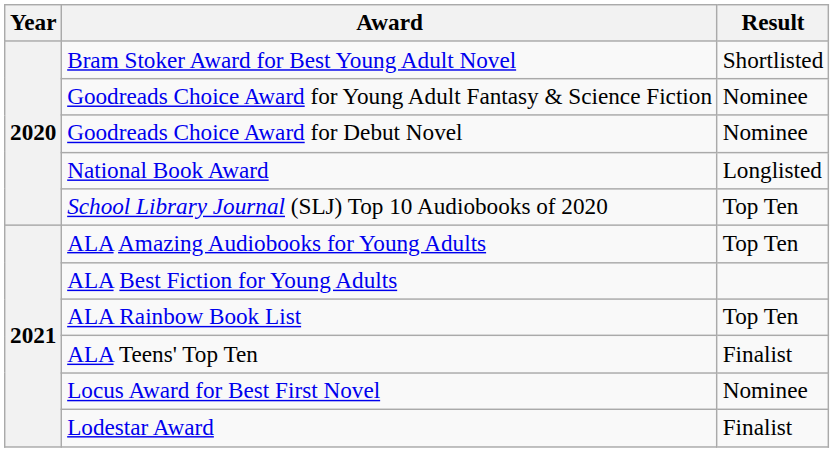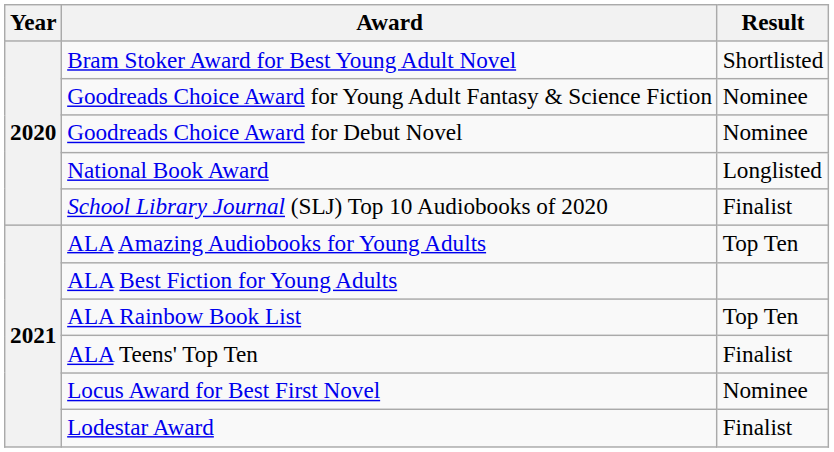 <table class="wikitable">
 <tr>
 <th>Year</th>
 <th>Award</th>
 <th>Result</th>
 </tr>
 <tr>
 <th rowspan="5">2020</th>
 <td><a href='#'>Bram Stoker Award for Best Young Adult Novel</a></td>
 <td>Shortlisted</td>
 </tr>
 <tr>
 <td><a href='#'>Goodreads Choice Award</a> for Young Adult Fantasy & Science Fiction</td>
 <td>Nominee</td>
 </tr>
 <tr>
 <td><a href='#'>Goodreads Choice Award</a> for Debut Novel </td>
 <td>Nominee</td>
 </tr>
 <tr>
 <td><a href='#'>National Book Award</a></td>
 <td>Longlisted</td>
 </tr>
 <tr>
 <td><em><a href='#'>School Library Journal</a></em> (SLJ) Top 10 Audiobooks of 2020</td>
-<td>Top Ten</td>
+<td>Finalist</td>
 </tr>
 <tr>
 <th rowspan="6">2021</th>
 <td><a href='#'>ALA</a> <a href='#'>Amazing Audiobooks for Young Adults</a></td>
 <td>Top Ten</td>
 </tr>
 <tr>
 <td><a href='#'>ALA</a> <a href='#'>Best Fiction for Young Adults</a></td>
 <td></td>
 </tr>
 <tr>
 <td><a href='#'>ALA Rainbow Book List</a></td>
 <td>Top Ten</td>
 </tr>
 <tr>
 <td><a href='#'>ALA</a> Teens' Top Ten</td>
 <td>Finalist</td>
 </tr>
 <tr>
 <td><a href='#'>Locus Award for Best First Novel</a></td>
 <td>Nominee</td>
 </tr>
 <tr>
 <td><a href='#'>Lodestar Award</a></td>
 <td>Finalist</td>
 </tr>
 </table>
